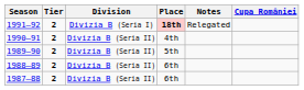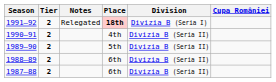 <table class="wikitable" style="text-align:center; font-size:90%">
 <tr>
 <th>Season</th>
 <th>Tier</th>
+<th>Notes</th>
+<th>Place</th>
 <th>Division</th>
-<th>Place</th>
-<th>Notes</th>
 <th><a href='#'>Cupa României</a></th>
 </tr>
 <tr>
 <td><a href='#'>1991–92</a></td>
 <td><strong>2</strong></td>
+<td>Relegated</td>
+<td align=center bgcolor=#FFCCCC><strong>18th</strong></td>
 <td><a href='#'>Divizia B</a> <small>(Seria I)</small></td>
-<td align=center bgcolor=#FFCCCC><strong>18th</strong></td>
-<td>Relegated</td>
 <td></td>
 </tr>
 <tr>
 <td><a href='#'>1990–91</a></td>
 <td><strong>2</strong></td>
+<td></td>
+<td>4th</td>
 <td><a href='#'>Divizia B</a> <small>(Seria II)</small></td>
-<td>4th</td>
-<td></td>
 <td></td>
 </tr>
 <tr>
 <td><a href='#'>1989–90</a></td>
 <td><strong>2</strong></td>
+<td></td>
+<td>5th</td>
 <td><a href='#'>Divizia B</a> <small>(Seria II)</small></td>
-<td>5th</td>
-<td></td>
 <td></td>
 </tr>
 <tr>
 <td><a href='#'>1988–89</a></td>
 <td><strong>2</strong></td>
+<td></td>
+<td>6th</td>
 <td><a href='#'>Divizia B</a> <small>(Seria II)</small></td>
-<td>6th</td>
-<td></td>
 <td></td>
 </tr>
 <tr>
 <td><a href='#'>1987–88</a></td>
 <td><strong>2</strong></td>
+<td></td>
+<td>6th</td>
 <td><a href='#'>Divizia B</a> <small>(Seria II)</small></td>
-<td>6th</td>
-<td></td>
 <td></td>
 </tr>
 </table>
